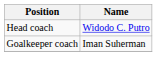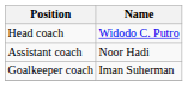 <table class="wikitable">
 <tr>
 <th>Position</th>
 <th>Name</th>
 </tr>
 <tr>
 <td>Head coach</td>
 <td> <a href='#'>Widodo C. Putro</a></td>
 </tr>
 <tr>
+<td>Assistant coach</td>
+<td> Noor Hadi</td>
+</tr>
+<tr>
 <td>Goalkeeper coach</td>
 <td> Iman Suherman</td>
 </tr>
 <tr>
 </tr>
 </table>
